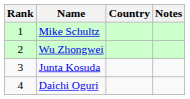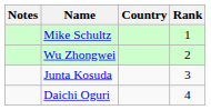 <table class="wikitable" style="text-align:center;">
 <tr>
-<th>Rank</th>
+<th>Notes</th>
 <th>Name</th>
 <th>Country</th>
-<th>Notes</th>
+<th>Rank</th>
 </tr>
 <tr bgcolor=ccffcc>
-<td>1</td>
+<td></td>
 <td align=left><a href='#'>Mike Schultz</a></td>
 <td align=left></td>
-<td></td>
+<td>1</td>
 </tr>
 <tr bgcolor=ccffcc>
-<td>2</td>
+<td></td>
 <td align=left><a href='#'>Wu Zhongwei</a></td>
 <td align=left></td>
-<td></td>
+<td>2</td>
 </tr>
 <tr>
-<td>3</td>
+<td></td>
 <td align=left><a href='#'>Junta Kosuda</a></td>
 <td align=left></td>
-<td></td>
+<td>3</td>
 </tr>
 <tr>
-<td>4</td>
+<td></td>
 <td align=left><a href='#'>Daichi Oguri</a></td>
 <td align=left></td>
-<td></td>
+<td>4</td>
 </tr>
 </table>
